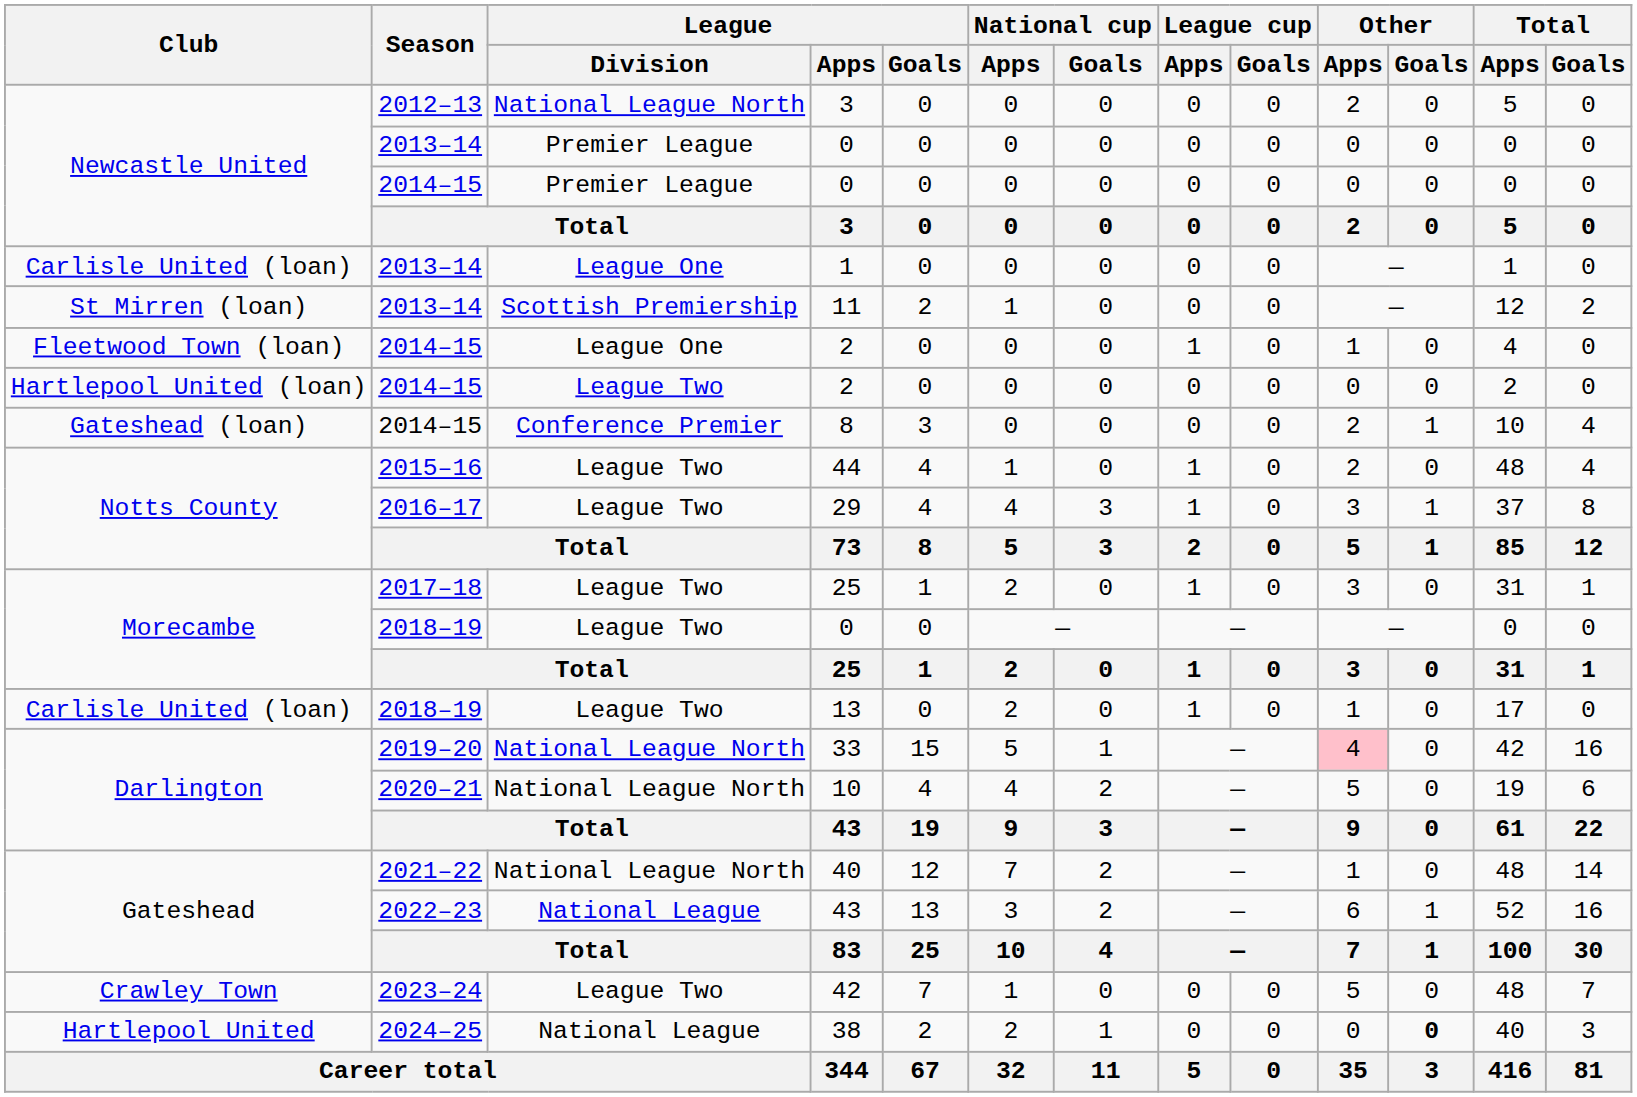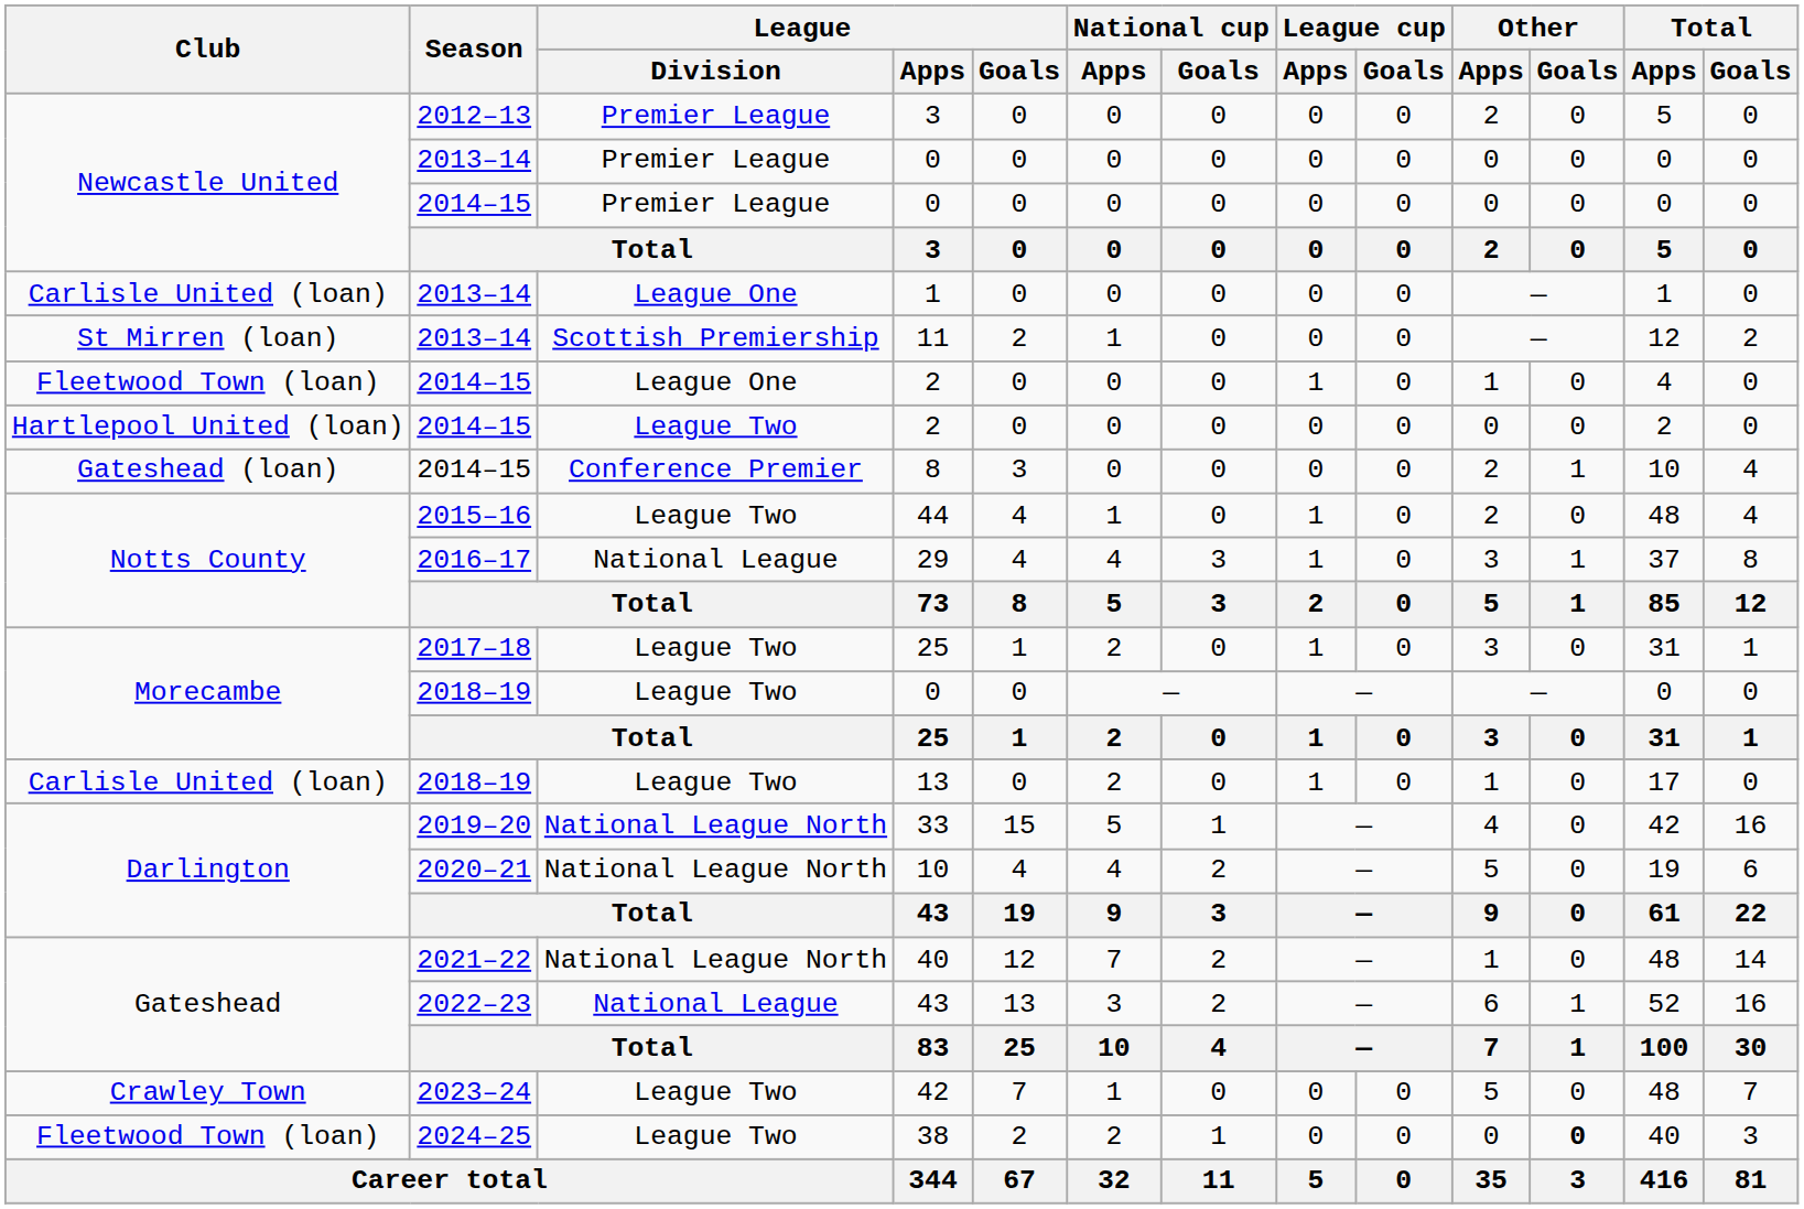 <table class="wikitable" style="text-align: center">
 <tr>
 <th rowspan="2">Club</th>
 <th rowspan="2">Season</th>
 <th colspan="3">League</th>
 <th colspan="2">National cup</th>
 <th colspan="2">League cup</th>
 <th colspan="2">Other</th>
 <th colspan="2">Total</th>
 </tr>
 <tr>
 <th>Division</th>
 <th>Apps</th>
 <th>Goals</th>
 <th>Apps</th>
 <th>Goals</th>
 <th>Apps</th>
 <th>Goals</th>
 <th>Apps</th>
 <th>Goals</th>
 <th>Apps</th>
 <th>Goals</th>
 </tr>
 <tr>
 <td rowspan="4"><a href='#'>Newcastle United</a></td>
 <td><a href='#'>2012–13</a></td>
-<td><a href='#'>National League North</a></td>
+<td><a href='#'>Premier League</a></td>
 <td>3</td>
 <td>0</td>
 <td>0</td>
 <td>0</td>
 <td>0</td>
 <td>0</td>
 <td>2</td>
 <td>0</td>
 <td>5</td>
 <td>0</td>
 </tr>
 <tr>
 <td><a href='#'>2013–14</a></td>
 <td>Premier League</td>
 <td>0</td>
 <td>0</td>
 <td>0</td>
 <td>0</td>
 <td>0</td>
 <td>0</td>
 <td>0</td>
 <td>0</td>
 <td>0</td>
 <td>0</td>
 </tr>
 <tr>
 <td><a href='#'>2014–15</a></td>
 <td>Premier League</td>
 <td>0</td>
 <td>0</td>
 <td>0</td>
 <td>0</td>
 <td>0</td>
 <td>0</td>
 <td>0</td>
 <td>0</td>
 <td>0</td>
 <td>0</td>
 </tr>
 <tr>
 <th colspan="2">Total</th>
 <th>3</th>
 <th>0</th>
 <th>0</th>
 <th>0</th>
 <th>0</th>
 <th>0</th>
 <th>2</th>
 <th>0</th>
 <th>5</th>
 <th>0</th>
 </tr>
 <tr>
 <td><a href='#'>Carlisle United</a> (loan)</td>
 <td><a href='#'>2013–14</a></td>
 <td><a href='#'>League One</a></td>
 <td>1</td>
 <td>0</td>
 <td>0</td>
 <td>0</td>
 <td>0</td>
 <td>0</td>
 <td colspan="2">—</td>
 <td>1</td>
 <td>0</td>
 </tr>
 <tr>
 <td><a href='#'>St Mirren</a> (loan)</td>
 <td><a href='#'>2013–14</a></td>
 <td><a href='#'>Scottish Premiership</a></td>
 <td>11</td>
 <td>2</td>
 <td>1</td>
 <td>0</td>
 <td>0</td>
 <td>0</td>
 <td colspan="2">—</td>
 <td>12</td>
 <td>2</td>
 </tr>
 <tr>
 <td><a href='#'>Fleetwood Town</a> (loan)</td>
 <td><a href='#'>2014–15</a></td>
 <td>League One</td>
 <td>2</td>
 <td>0</td>
 <td>0</td>
 <td>0</td>
 <td>1</td>
 <td>0</td>
 <td>1</td>
 <td>0</td>
 <td>4</td>
 <td>0</td>
 </tr>
 <tr>
 <td><a href='#'>Hartlepool United</a> (loan)</td>
 <td><a href='#'>2014–15</a></td>
 <td><a href='#'>League Two</a></td>
 <td>2</td>
 <td>0</td>
 <td>0</td>
 <td>0</td>
 <td>0</td>
 <td>0</td>
 <td>0</td>
 <td>0</td>
 <td>2</td>
 <td>0</td>
 </tr>
 <tr>
 <td><a href='#'>Gateshead</a> (loan)</td>
 <td>2014–15</td>
 <td><a href='#'>Conference Premier</a></td>
 <td>8</td>
 <td>3</td>
 <td>0</td>
 <td>0</td>
 <td>0</td>
 <td>0</td>
 <td>2</td>
 <td>1</td>
 <td>10</td>
 <td>4</td>
 </tr>
 <tr>
 <td rowspan="3"><a href='#'>Notts County</a></td>
 <td><a href='#'>2015–16</a></td>
 <td>League Two</td>
 <td>44</td>
 <td>4</td>
 <td>1</td>
 <td>0</td>
 <td>1</td>
 <td>0</td>
 <td>2</td>
 <td>0</td>
 <td>48</td>
 <td>4</td>
 </tr>
 <tr>
 <td><a href='#'>2016–17</a></td>
-<td>League Two</td>
+<td>National League</td>
 <td>29</td>
 <td>4</td>
 <td>4</td>
 <td>3</td>
 <td>1</td>
 <td>0</td>
 <td>3</td>
 <td>1</td>
 <td>37</td>
 <td>8</td>
 </tr>
 <tr>
 <th colspan="2">Total</th>
 <th>73</th>
 <th>8</th>
 <th>5</th>
 <th>3</th>
 <th>2</th>
 <th>0</th>
 <th>5</th>
 <th>1</th>
 <th>85</th>
 <th>12</th>
 </tr>
 <tr>
 <td rowspan=3><a href='#'>Morecambe</a></td>
 <td><a href='#'>2017–18</a></td>
 <td>League Two</td>
 <td>25</td>
 <td>1</td>
 <td>2</td>
 <td>0</td>
 <td>1</td>
 <td>0</td>
 <td>3</td>
 <td>0</td>
 <td>31</td>
 <td>1</td>
 </tr>
 <tr>
 <td><a href='#'>2018–19</a></td>
 <td>League Two</td>
 <td>0</td>
 <td>0</td>
 <td colspan="2">—</td>
 <td colspan="2">—</td>
 <td colspan="2">—</td>
 <td>0</td>
 <td>0</td>
 </tr>
 <tr>
 <th colspan="2">Total</th>
 <th>25</th>
 <th>1</th>
 <th>2</th>
 <th>0</th>
 <th>1</th>
 <th>0</th>
 <th>3</th>
 <th>0</th>
 <th>31</th>
 <th>1</th>
 </tr>
 <tr>
 <td><a href='#'>Carlisle United</a> (loan)</td>
 <td><a href='#'>2018–19</a></td>
 <td>League Two</td>
 <td>13</td>
 <td>0</td>
 <td>2</td>
 <td>0</td>
 <td>1</td>
 <td>0</td>
 <td>1</td>
 <td>0</td>
 <td>17</td>
 <td>0</td>
 </tr>
 <tr>
 <td rowspan="3"><a href='#'>Darlington</a></td>
 <td><a href='#'>2019–20</a></td>
 <td><a href='#'>National League North</a></td>
 <td>33</td>
 <td>15</td>
 <td>5</td>
 <td>1</td>
 <td colspan="2">—</td>
-<td style="background: pink;">4</td>
+<td>4</td>
 <td>0</td>
 <td>42</td>
 <td>16</td>
 </tr>
 <tr>
 <td><a href='#'>2020–21</a></td>
 <td>National League North</td>
 <td>10</td>
 <td>4</td>
 <td>4</td>
 <td>2</td>
 <td colspan=2>—</td>
 <td>5</td>
 <td>0</td>
 <td>19</td>
 <td>6</td>
 </tr>
 <tr>
 <th colspan="2">Total</th>
 <th>43</th>
 <th>19</th>
 <th>9</th>
 <th>3</th>
 <th colspan="2">—</th>
 <th>9</th>
 <th>0</th>
 <th>61</th>
 <th>22</th>
 </tr>
 <tr>
 <td rowspan="3">Gateshead</td>
 <td><a href='#'>2021–22</a></td>
 <td>National League North</td>
 <td>40</td>
 <td>12</td>
 <td>7</td>
 <td>2</td>
 <td colspan="2">—</td>
 <td>1</td>
 <td>0</td>
 <td>48</td>
 <td>14</td>
 </tr>
 <tr>
 <td><a href='#'>2022–23</a></td>
 <td><a href='#'>National League</a></td>
 <td>43</td>
 <td>13</td>
 <td>3</td>
 <td>2</td>
 <td colspan=2>—</td>
 <td>6</td>
 <td>1</td>
 <td>52</td>
 <td>16</td>
 </tr>
 <tr>
 <th colspan="2">Total</th>
 <th>83</th>
 <th>25</th>
 <th>10</th>
 <th>4</th>
 <th colspan="2">—</th>
 <th>7</th>
 <th>1</th>
 <th>100</th>
 <th>30</th>
 </tr>
 <tr>
 <td><a href='#'>Crawley Town</a></td>
 <td><a href='#'>2023–24</a></td>
 <td>League Two</td>
 <td>42</td>
 <td>7</td>
 <td>1</td>
 <td>0</td>
 <td>0</td>
 <td>0</td>
 <td>5</td>
 <td>0</td>
 <td>48</td>
 <td>7</td>
 </tr>
 <tr>
-<td><a href='#'>Hartlepool United</a></td>
+<td><a href='#'>Fleetwood Town</a> (loan)</td>
 <td><a href='#'>2024–25</a></td>
-<td>National League</td>
+<td>League Two</td>
 <td>38</td>
 <td>2</td>
 <td>2</td>
 <td>1</td>
 <td>0</td>
 <td>0</td>
 <td>0</td>
 <td><strong>0</strong></td>
 <td>40</td>
 <td>3</td>
 </tr>
 <tr>
 <th colspan="3">Career total</th>
 <th>344</th>
 <th>67</th>
 <th>32</th>
 <th>11</th>
 <th>5</th>
 <th>0</th>
 <th>35</th>
 <th>3</th>
 <th>416</th>
 <th>81</th>
 </tr>
 </table>
